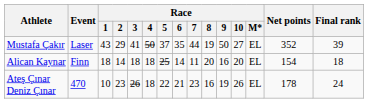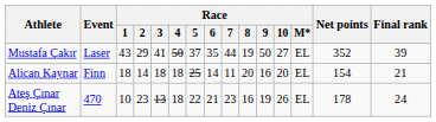 <table class="wikitable" style="font-size:90%">
 <tr>
 <th rowspan="2">Athlete</th>
 <th rowspan="2">Event</th>
 <th colspan=11>Race</th>
 <th rowspan=2>Net points</th>
 <th rowspan=2>Final rank</th>
 </tr>
 <tr style="font-size:95%">
 <th>1</th>
 <th>2</th>
 <th>3</th>
 <th>4</th>
 <th>5</th>
 <th>6</th>
 <th>7</th>
 <th>8</th>
 <th>9</th>
 <th>10</th>
 <th>M*</th>
 </tr>
 <tr align=center>
 <td align=left><a href='#'>Mustafa Çakır</a></td>
 <td align=left><a href='#'>Laser</a></td>
 <td>43</td>
 <td>29</td>
 <td>41</td>
 <td><s>50</s></td>
 <td>37</td>
 <td>35</td>
 <td>44</td>
 <td>19</td>
 <td>50</td>
 <td>27</td>
 <td>EL</td>
 <td>352</td>
 <td>39</td>
 </tr>
 <tr align=center>
 <td align=left><a href='#'>Alican Kaynar</a></td>
 <td align=left><a href='#'>Finn</a></td>
 <td>18</td>
 <td>14</td>
 <td>18</td>
 <td>18</td>
 <td><s>25</s></td>
 <td>14</td>
 <td>11</td>
 <td>20</td>
 <td>16</td>
 <td>20</td>
 <td>EL</td>
 <td>154</td>
-<td>18</td>
+<td>21</td>
 </tr>
 <tr align=center>
 <td align=left><a href='#'>Ateş Çınar</a> <br><a href='#'>Deniz Çınar</a> </td>
 <td align=left><a href='#'>470</a></td>
 <td>10</td>
 <td>23</td>
-<td><s>26</s></td>
+<td><s>13</s></td>
 <td>18</td>
 <td>22</td>
 <td>21</td>
 <td>23</td>
 <td>16</td>
 <td>19</td>
 <td>26</td>
 <td>EL</td>
 <td>178</td>
 <td>24</td>
 </tr>
 </table>
